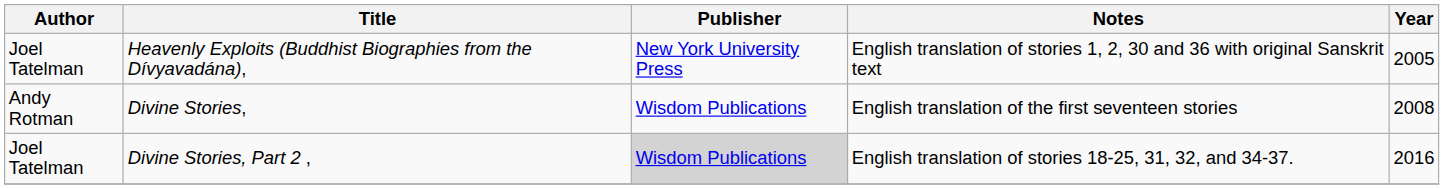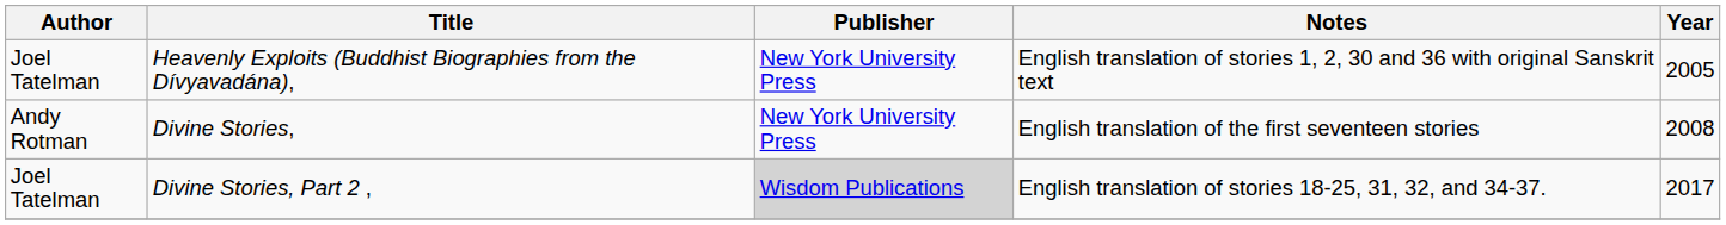 <table class="wikitable">
 <tr>
 <th>Author</th>
 <th>Title</th>
 <th>Publisher</th>
 <th>Notes</th>
 <th>Year</th>
 </tr>
 <tr>
 <td>Joel Tatelman</td>
 <td><em>Heavenly Exploits (Buddhist Biographies from the Dívyavadána)</em>, </td>
 <td><a href='#'>New York University Press</a></td>
 <td>English translation of stories 1, 2, 30 and 36 with original Sanskrit text</td>
 <td>2005</td>
 </tr>
 <tr>
 <td>Andy Rotman</td>
 <td><em>Divine Stories</em>, </td>
-<td><a href='#'>Wisdom Publications</a></td>
+<td><a href='#'>New York University Press</a></td>
 <td>English translation of the first seventeen stories</td>
 <td>2008</td>
 </tr>
 <tr>
 <td>Joel Tatelman</td>
 <td><em>Divine Stories, Part 2 </em>, </td>
 <td style="background: lightgrey;"><a href='#'>Wisdom Publications</a></td>
 <td>English translation of stories 18-25, 31, 32, and 34-37.</td>
-<td>2016</td>
+<td>2017</td>
 </tr>
 <tr>
 </tr>
 </table>
